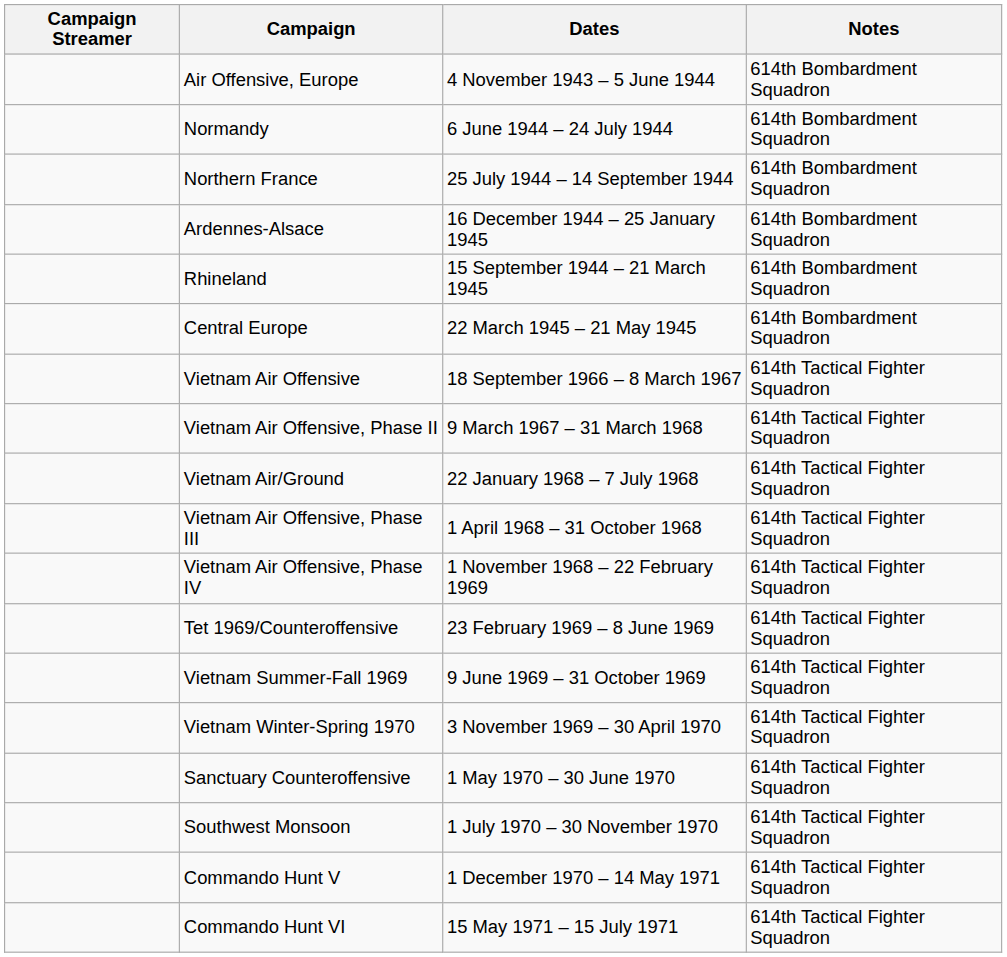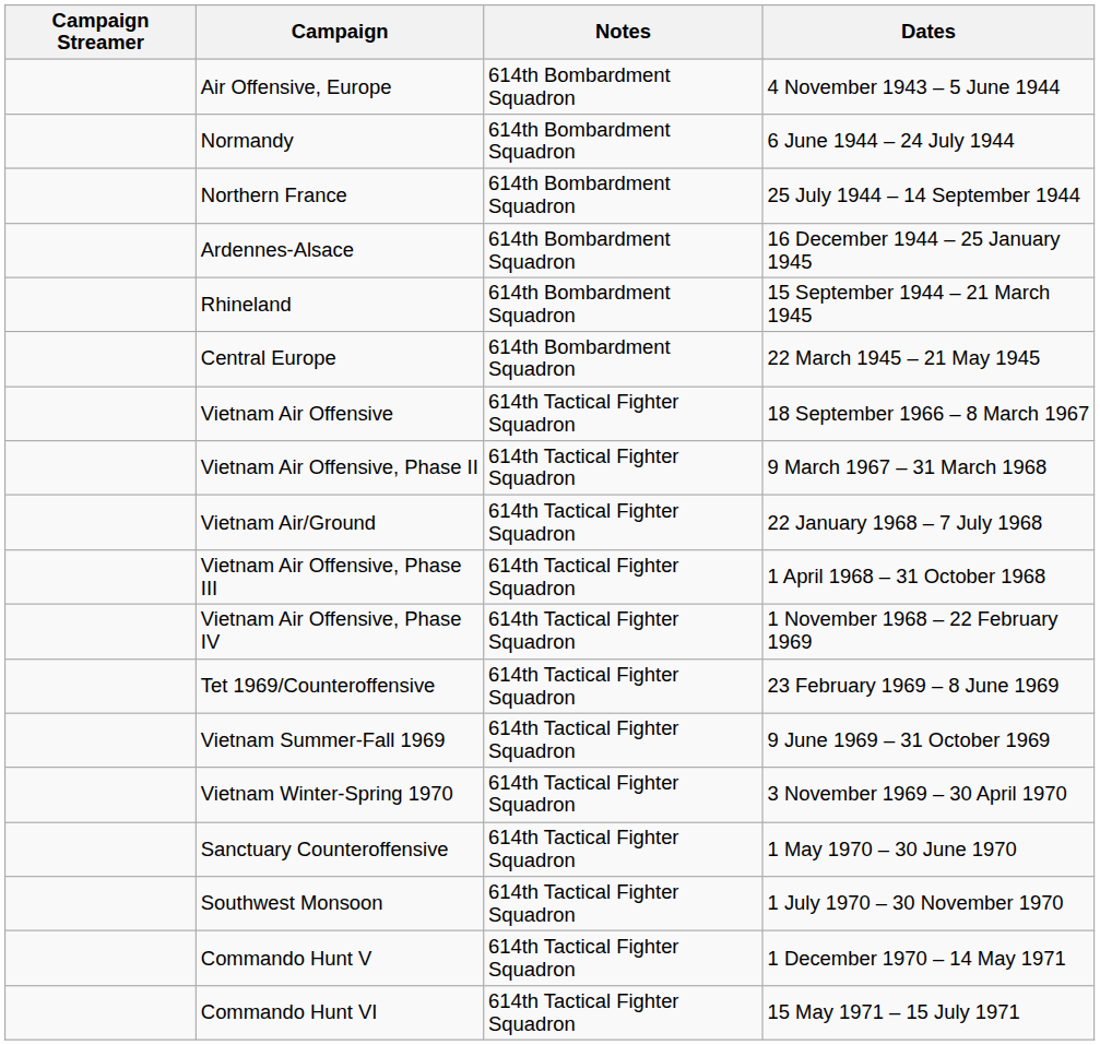 <table class="wikitable">
 <tr style="background:#efefef;">
 <th>Campaign Streamer</th>
 <th>Campaign</th>
+<th>Notes</th>
 <th>Dates</th>
-<th>Notes</th>
 </tr>
 <tr>
 <td></td>
 <td>Air Offensive, Europe</td>
+<td>614th Bombardment Squadron</td>
 <td>4 November 1943 – 5 June 1944</td>
-<td>614th Bombardment Squadron</td>
 </tr>
 <tr>
 <td></td>
 <td>Normandy</td>
+<td>614th Bombardment Squadron</td>
 <td>6 June 1944 – 24 July 1944</td>
-<td>614th Bombardment Squadron</td>
 </tr>
 <tr>
 <td></td>
 <td>Northern France</td>
+<td>614th Bombardment Squadron</td>
 <td>25 July 1944 – 14 September 1944</td>
-<td>614th Bombardment Squadron</td>
 </tr>
 <tr>
 <td></td>
 <td>Ardennes-Alsace</td>
+<td>614th Bombardment Squadron</td>
 <td>16 December 1944 – 25 January 1945</td>
-<td>614th Bombardment Squadron</td>
 </tr>
 <tr>
 <td></td>
 <td>Rhineland</td>
+<td>614th Bombardment Squadron</td>
 <td>15 September 1944 – 21 March 1945</td>
-<td>614th Bombardment Squadron</td>
 </tr>
 <tr>
 <td></td>
 <td>Central Europe</td>
+<td>614th Bombardment Squadron</td>
 <td>22 March 1945 – 21 May 1945</td>
-<td>614th Bombardment Squadron</td>
 </tr>
 <tr>
 <td></td>
 <td>Vietnam Air Offensive</td>
+<td>614th Tactical Fighter Squadron</td>
 <td>18 September 1966 – 8 March 1967</td>
-<td>614th Tactical Fighter Squadron</td>
 </tr>
 <tr>
 <td></td>
 <td>Vietnam Air Offensive, Phase II</td>
+<td>614th Tactical Fighter Squadron</td>
 <td>9 March 1967 – 31 March 1968</td>
-<td>614th Tactical Fighter Squadron</td>
 </tr>
 <tr>
 <td></td>
 <td>Vietnam Air/Ground</td>
+<td>614th Tactical Fighter Squadron</td>
 <td>22 January 1968 – 7 July 1968</td>
-<td>614th Tactical Fighter Squadron</td>
 </tr>
 <tr>
 <td></td>
 <td>Vietnam Air Offensive, Phase III</td>
+<td>614th Tactical Fighter Squadron</td>
 <td>1 April 1968 – 31 October 1968</td>
-<td>614th Tactical Fighter Squadron</td>
 </tr>
 <tr>
 <td></td>
 <td>Vietnam Air Offensive, Phase IV</td>
+<td>614th Tactical Fighter Squadron</td>
 <td>1 November 1968 – 22 February 1969</td>
-<td>614th Tactical Fighter Squadron</td>
 </tr>
 <tr>
 <td></td>
 <td>Tet 1969/Counteroffensive</td>
+<td>614th Tactical Fighter Squadron</td>
 <td>23 February 1969 – 8 June 1969</td>
-<td>614th Tactical Fighter Squadron</td>
 </tr>
 <tr>
 <td></td>
 <td>Vietnam Summer-Fall 1969</td>
+<td>614th Tactical Fighter Squadron</td>
 <td>9 June 1969 – 31 October 1969</td>
-<td>614th Tactical Fighter Squadron</td>
 </tr>
 <tr>
 <td></td>
 <td>Vietnam Winter-Spring 1970</td>
+<td>614th Tactical Fighter Squadron</td>
 <td>3 November 1969 – 30 April 1970</td>
-<td>614th Tactical Fighter Squadron</td>
 </tr>
 <tr>
 <td></td>
 <td>Sanctuary Counteroffensive</td>
+<td>614th Tactical Fighter Squadron</td>
 <td>1 May 1970 – 30 June 1970</td>
-<td>614th Tactical Fighter Squadron</td>
 </tr>
 <tr>
 <td></td>
 <td>Southwest Monsoon</td>
+<td>614th Tactical Fighter Squadron</td>
 <td>1 July 1970 – 30 November 1970</td>
-<td>614th Tactical Fighter Squadron</td>
 </tr>
 <tr>
 <td></td>
 <td>Commando Hunt V</td>
+<td>614th Tactical Fighter Squadron</td>
 <td>1 December 1970 – 14 May 1971</td>
-<td>614th Tactical Fighter Squadron</td>
 </tr>
 <tr>
 <td></td>
 <td>Commando Hunt VI</td>
+<td>614th Tactical Fighter Squadron</td>
 <td>15 May 1971 – 15 July 1971</td>
-<td>614th Tactical Fighter Squadron</td>
 </tr>
 </table>
